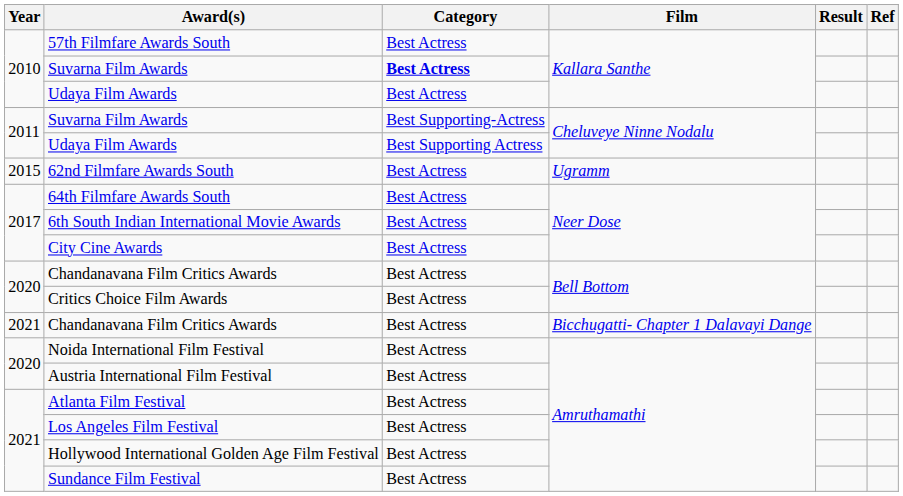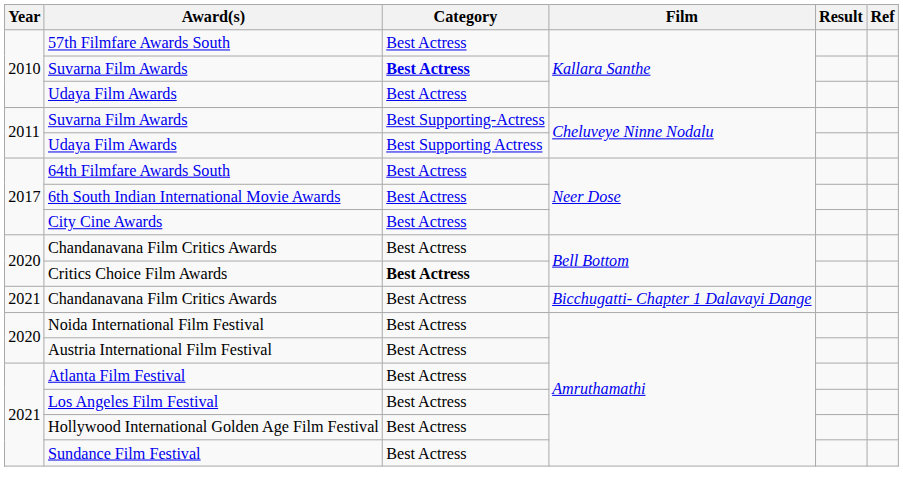 <table class="wikitable">
 <tr>
 <th>Year</th>
 <th>Award(s)</th>
 <th>Category</th>
 <th>Film</th>
 <th>Result</th>
 <th>Ref</th>
 </tr>
 <tr>
 <td rowspan="3">2010</td>
 <td><a href='#'>57th Filmfare Awards South</a></td>
 <td><a href='#'>Best Actress</a></td>
 <td rowspan="3"><em><a href='#'>Kallara Santhe</a></em></td>
 <td></td>
 <td></td>
 </tr>
 <tr>
 <td><a href='#'>Suvarna Film Awards</a></td>
 <td><strong><a href='#'>Best Actress</a></strong></td>
 <td></td>
 <td></td>
 </tr>
 <tr>
 <td><a href='#'>Udaya Film Awards</a></td>
 <td><a href='#'>Best Actress</a></td>
 <td></td>
 <td></td>
 </tr>
 <tr>
 <td rowspan="2">2011</td>
 <td><a href='#'>Suvarna Film Awards</a></td>
 <td><a href='#'>Best Supporting-Actress</a></td>
 <td rowspan="2"><em><a href='#'>Cheluveye Ninne Nodalu</a></em></td>
 <td></td>
 <td></td>
 </tr>
 <tr>
 <td><a href='#'>Udaya Film Awards</a></td>
 <td><a href='#'>Best Supporting Actress</a></td>
 <td></td>
 <td></td>
 </tr>
 <tr>
-<td rowspan="1">2015</td>
-<td><a href='#'>62nd Filmfare Awards South</a></td>
-<td><a href='#'>Best Actress</a></td>
-<td><em><a href='#'>Ugramm</a></em></td>
-<td></td>
-<td></td>
-</tr>
-<tr>
 <td rowspan="3">2017</td>
 <td><a href='#'>64th Filmfare Awards South</a></td>
 <td><a href='#'>Best Actress</a></td>
 <td rowspan="3"><em><a href='#'>Neer Dose</a></em></td>
 <td></td>
 <td></td>
 </tr>
 <tr>
 <td><a href='#'>6th South Indian International Movie Awards</a></td>
 <td><a href='#'>Best Actress</a></td>
 <td></td>
 <td></td>
 </tr>
 <tr>
 <td><a href='#'>City Cine Awards</a></td>
 <td><a href='#'>Best Actress</a></td>
 <td></td>
 <td></td>
 </tr>
 <tr>
 <td rowspan="2">2020</td>
 <td>Chandanavana Film Critics Awards</td>
 <td>Best Actress</td>
 <td rowspan="2"><em><a href='#'>Bell Bottom</a></em></td>
 <td></td>
 <td></td>
 </tr>
 <tr>
 <td>Critics Choice Film Awards</td>
-<td>Best Actress</td>
+<td><strong>Best Actress</strong></td>
 <td></td>
 <td></td>
 </tr>
 <tr>
 <td rowspan="1">2021</td>
 <td>Chandanavana Film Critics Awards</td>
 <td>Best Actress</td>
 <td><a href='#'><em>Bicchugatti- Chapter 1 Dalavayi Dange</em></a></td>
 <td></td>
 <td></td>
 </tr>
 <tr>
 <td rowspan="2">2020</td>
 <td>Noida International Film Festival</td>
 <td>Best Actress</td>
 <td rowspan="6"><em><a href='#'>Amruthamathi</a></em></td>
 <td></td>
 <td></td>
 </tr>
 <tr>
 <td>Austria International Film Festival</td>
 <td>Best Actress</td>
 <td></td>
 <td></td>
 </tr>
 <tr>
 <td rowspan="4">2021</td>
 <td><a href='#'>Atlanta Film Festival</a></td>
 <td>Best Actress</td>
 <td></td>
 <td></td>
 </tr>
 <tr>
 <td><a href='#'>Los Angeles Film Festival</a></td>
 <td>Best Actress</td>
 <td></td>
 <td></td>
 </tr>
 <tr>
 <td>Hollywood International Golden Age Film Festival</td>
 <td>Best Actress</td>
 <td></td>
 <td></td>
 </tr>
 <tr>
 <td><a href='#'>Sundance Film Festival</a></td>
 <td>Best Actress</td>
 <td></td>
 <td></td>
 </tr>
 </table>
